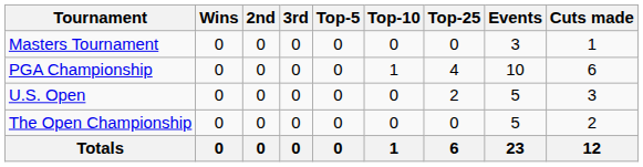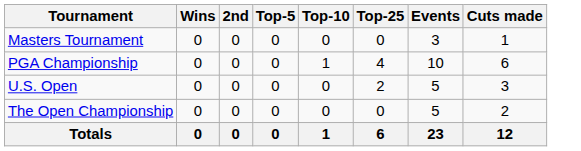 <table class=wikitable style=text-align:center>
 <tr>
 <th>Tournament</th>
 <th>Wins</th>
 <th>2nd</th>
-<th>3rd</th>
 <th>Top-5</th>
 <th>Top-10</th>
 <th>Top-25</th>
 <th>Events</th>
 <th>Cuts made</th>
 </tr>
 <tr>
 <td align=left><a href='#'>Masters Tournament</a></td>
 <td>0</td>
 <td>0</td>
 <td>0</td>
 <td>0</td>
 <td>0</td>
-<td>0</td>
 <td>3</td>
 <td>1</td>
 </tr>
 <tr>
 <td align=left><a href='#'>PGA Championship</a></td>
-<td>0</td>
 <td>0</td>
 <td>0</td>
 <td>0</td>
 <td>1</td>
 <td>4</td>
 <td>10</td>
 <td>6</td>
 </tr>
 <tr>
 <td align=left><a href='#'>U.S. Open</a></td>
-<td>0</td>
 <td>0</td>
 <td>0</td>
 <td>0</td>
 <td>0</td>
 <td>2</td>
 <td>5</td>
 <td>3</td>
 </tr>
 <tr>
 <td align=left><a href='#'>The Open Championship</a></td>
 <td>0</td>
 <td>0</td>
 <td>0</td>
 <td>0</td>
 <td>0</td>
-<td>0</td>
 <td>5</td>
 <td>2</td>
 </tr>
 <tr>
 <th>Totals</th>
-<th>0</th>
 <th>0</th>
 <th>0</th>
 <th>0</th>
 <th>1</th>
 <th>6</th>
 <th>23</th>
 <th>12</th>
 </tr>
 </table>
